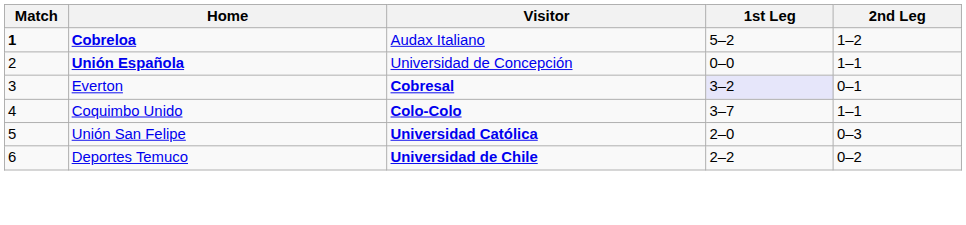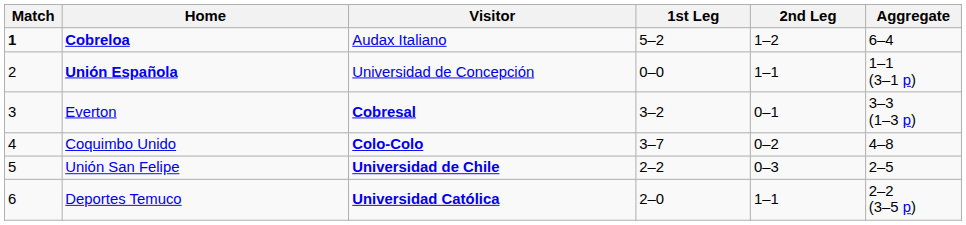 <table class="wikitable" width=65%>
 <tr>
 <th width=6%>Match</th>
 <th width=30%>Home</th>
 <th width=30%>Visitor</th>
 <th width=12%>1st Leg</th>
 <th width=12%>2nd Leg</th>
+<th width=12%>Aggregate</th>
 </tr>
 <tr>
 <td><strong>1</strong></td>
 <td><strong><a href='#'>Cobreloa</a></strong></td>
 <td><a href='#'>Audax Italiano</a></td>
 <td>5–2</td>
 <td>1–2</td>
+<td>6–4</td>
 </tr>
 <tr>
 <td>2</td>
 <td><strong><a href='#'>Unión Española</a></strong></td>
 <td><a href='#'>Universidad de Concepción</a></td>
 <td>0–0</td>
 <td>1–1</td>
+<td>1–1<br>(3–1 <a href='#'>p</a>)</td>
 </tr>
 <tr>
 <td>3</td>
 <td><a href='#'>Everton</a></td>
 <td><strong><a href='#'>Cobresal</a></strong></td>
-<td style="background: lavender;">3–2</td>
+<td>3–2</td>
 <td>0–1</td>
+<td>3–3<br>(1–3 <a href='#'>p</a>)</td>
 </tr>
 <tr>
 <td>4</td>
 <td><a href='#'>Coquimbo Unido</a></td>
 <td><strong><a href='#'>Colo-Colo</a></strong></td>
 <td>3–7</td>
-<td>1–1</td>
+<td>0–2</td>
+<td>4–8</td>
 </tr>
 <tr>
 <td>5</td>
 <td><a href='#'>Unión San Felipe</a></td>
-<td><strong><a href='#'>Universidad Católica</a></strong></td>
-<td>2–0</td>
+<td><strong><a href='#'>Universidad de Chile</a></strong></td>
+<td>2–2</td>
 <td>0–3</td>
+<td>2–5</td>
 </tr>
 <tr>
 <td>6</td>
 <td><a href='#'>Deportes Temuco</a></td>
-<td><strong><a href='#'>Universidad de Chile</a></strong></td>
-<td>2–2</td>
-<td>0–2</td>
+<td><strong><a href='#'>Universidad Católica</a></strong></td>
+<td>2–0</td>
+<td>1–1</td>
+<td>2–2<br>(3–5 <a href='#'>p</a>)</td>
 </tr>
 </table>
